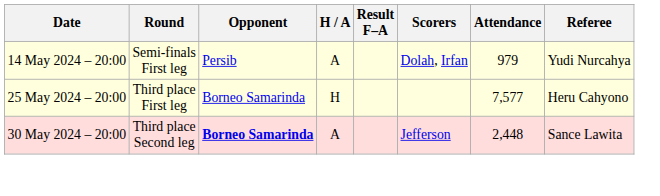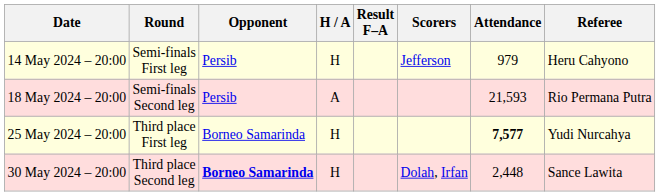 <table class="wikitable">
 <tr>
 <th>Date</th>
 <th>Round</th>
 <th>Opponent</th>
 <th>H / A</th>
 <th>Result<br>F–A</th>
 <th>Scorers</th>
 <th>Attendance</th>
 <th>Referee</th>
 </tr>
 <tr bgcolor = "#FFFFDD">
 <td>14 May 2024 – 20:00</td>
 <td align="center">Semi-finals<br>First leg</td>
 <td><a href='#'>Persib</a></td>
+<td align="center">H</td>
+<td align="center"></td>
+<td><a href='#'>Jefferson</a></td>
+<td align="center">979</td>
+<td>Heru Cahyono</td>
+</tr>
+<tr bgcolor = "#FFDDDD">
+<td>18 May 2024 – 20:00</td>
+<td align="center">Semi-finals<br>Second leg</td>
+<td><a href='#'>Persib</a></td>
 <td align="center">A</td>
 <td align="center"></td>
-<td><a href='#'>Dolah</a>, <a href='#'>Irfan</a></td>
-<td align="center">979</td>
-<td>Yudi Nurcahya</td>
+<td></td>
+<td align="center">21,593</td>
+<td>Rio Permana Putra</td>
 </tr>
 <tr bgcolor = "#FFFFDD">
 <td>25 May 2024 – 20:00</td>
 <td align="center">Third place<br>First leg</td>
 <td><a href='#'>Borneo Samarinda</a></td>
 <td align="center">H</td>
 <td align="center"></td>
 <td></td>
-<td align="center">7,577</td>
-<td>Heru Cahyono</td>
+<td align="center"><strong>7,577</strong></td>
+<td>Yudi Nurcahya</td>
 </tr>
 <tr bgcolor = "#FFDDDD">
 <td>30 May 2024 – 20:00</td>
 <td align="center">Third place<br>Second leg</td>
 <td><strong><a href='#'>Borneo Samarinda</a></strong></td>
-<td align="center">A</td>
+<td align="center">H</td>
 <td align="center"></td>
-<td><a href='#'>Jefferson</a></td>
+<td><a href='#'>Dolah</a>, <a href='#'>Irfan</a></td>
 <td align="center">2,448</td>
 <td>Sance Lawita</td>
 </tr>
 </table>
